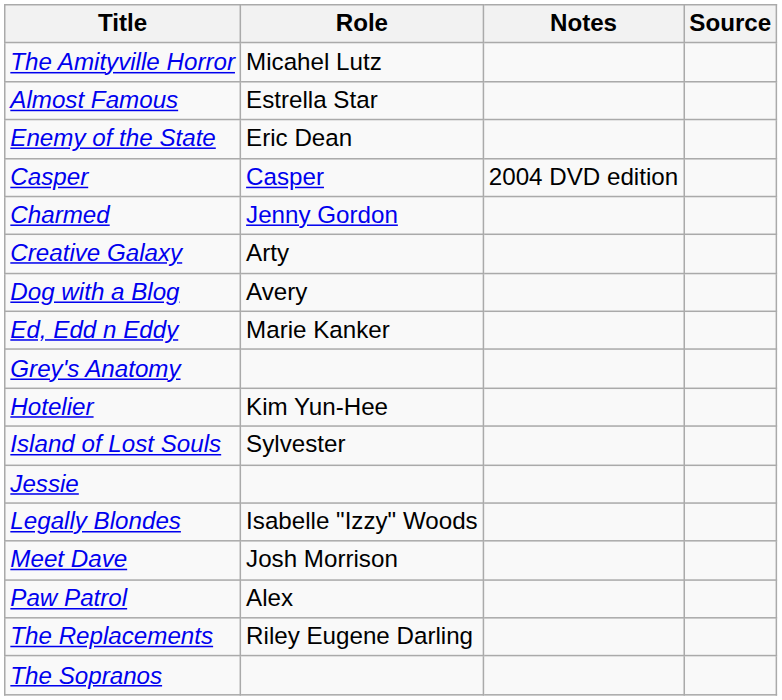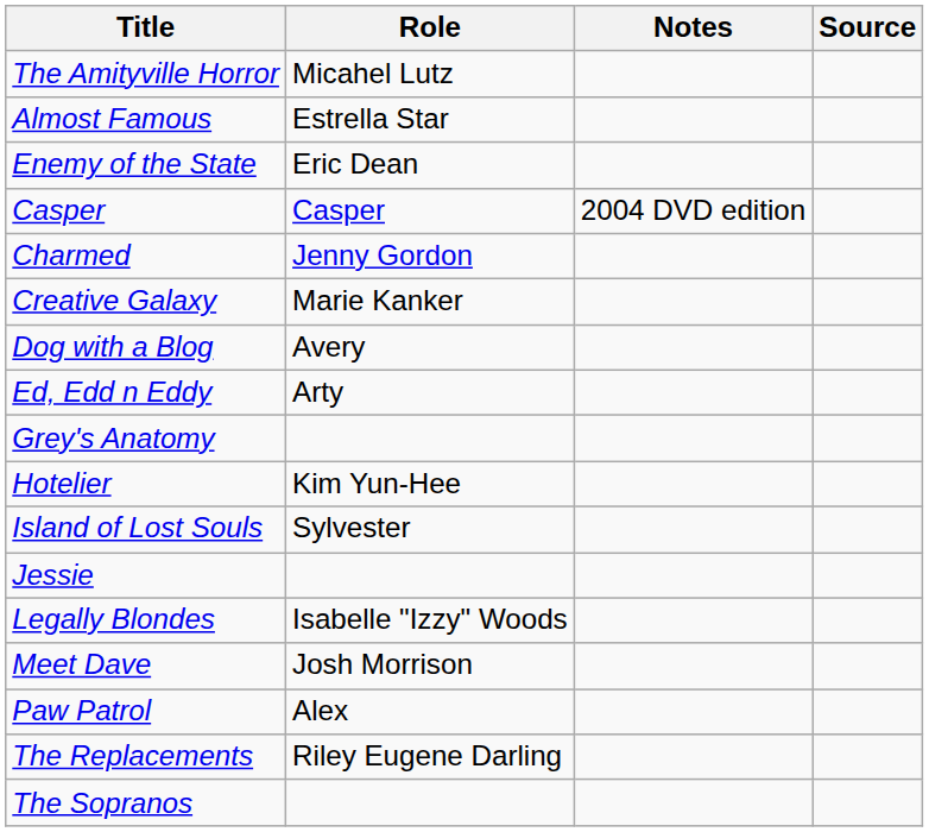 <table class="wikitable sortable plainrowheaders">
 <tr>
 <th>Title</th>
 <th>Role</th>
 <th class="unsortable">Notes</th>
 <th class="unsortable">Source</th>
 </tr>
 <tr>
 <td><em><a href='#'>The Amityville Horror</a></em></td>
 <td>Micahel Lutz</td>
 <td></td>
 <td></td>
 </tr>
 <tr>
 <td><em><a href='#'>Almost Famous</a></em></td>
 <td>Estrella Star</td>
 <td></td>
 <td></td>
 </tr>
 <tr>
 <td><em><a href='#'>Enemy of the State</a></em></td>
 <td>Eric Dean</td>
 <td></td>
 <td></td>
 </tr>
 <tr>
 <td><em><a href='#'>Casper</a></em></td>
 <td><a href='#'>Casper</a></td>
 <td>2004 DVD edition</td>
 <td></td>
 </tr>
 <tr>
 <td><em><a href='#'>Charmed</a></em></td>
 <td><a href='#'>Jenny Gordon</a></td>
 <td></td>
 <td></td>
 </tr>
 <tr>
 <td><em><a href='#'>Creative Galaxy</a></em></td>
-<td>Arty</td>
+<td>Marie Kanker</td>
 <td></td>
 <td></td>
 </tr>
 <tr>
 <td><em><a href='#'>Dog with a Blog</a></em></td>
 <td>Avery</td>
 <td></td>
 <td></td>
 </tr>
 <tr>
 <td><em><a href='#'>Ed, Edd n Eddy</a></em></td>
-<td>Marie Kanker</td>
+<td>Arty</td>
 <td></td>
 <td></td>
 </tr>
 <tr>
 <td><em><a href='#'>Grey's Anatomy</a></em></td>
 <td></td>
 <td></td>
 <td></td>
 </tr>
 <tr>
 <td><em><a href='#'>Hotelier</a></em></td>
 <td>Kim Yun-Hee</td>
 <td></td>
 <td></td>
 </tr>
 <tr>
 <td><em><a href='#'>Island of Lost Souls</a></em></td>
 <td>Sylvester</td>
 <td></td>
 <td></td>
 </tr>
 <tr>
 <td><em><a href='#'>Jessie</a></em></td>
 <td></td>
 <td></td>
 <td></td>
 </tr>
 <tr>
 <td><em><a href='#'>Legally Blondes</a></em></td>
 <td>Isabelle "Izzy" Woods</td>
 <td></td>
 <td></td>
 </tr>
 <tr>
 <td><em><a href='#'>Meet Dave</a></em></td>
 <td>Josh Morrison</td>
 <td></td>
 <td></td>
 </tr>
 <tr>
 <td><em><a href='#'>Paw Patrol</a></em></td>
 <td>Alex</td>
 <td></td>
 <td></td>
 </tr>
 <tr>
 <td><em><a href='#'>The Replacements</a></em></td>
 <td>Riley Eugene Darling</td>
 <td></td>
 <td></td>
 </tr>
 <tr>
 <td><em><a href='#'>The Sopranos</a></em></td>
 <td></td>
 <td></td>
 <td></td>
 </tr>
 </table>
